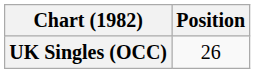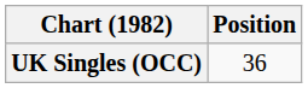 <table class="wikitable plainrowheaders" style="text-align:center">
 <tr>
 <th scope="col">Chart (1982)</th>
 <th scope="col">Position</th>
 </tr>
 <tr>
 <th scope="row">UK Singles (OCC)</th>
-<td>26</td>
+<td>36</td>
 </tr>
 </table>
